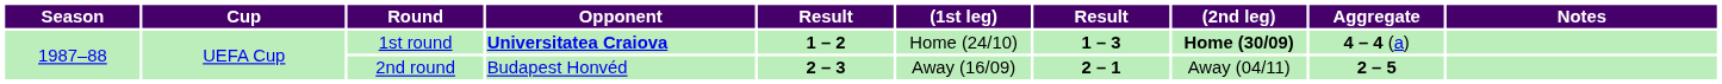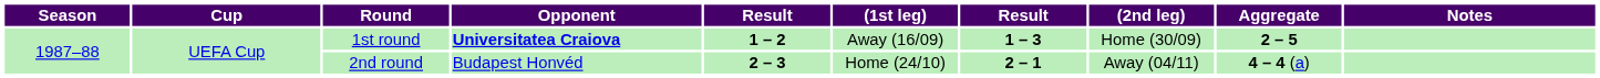 <table style="text-align: center; font-size:13px; width:100%">
 <tr style="background:#460069; color:white">
 <th width=8%>Season</th>
 <th width=12%>Cup</th>
 <th width=8%>Round</th>
 <th width=16%>Opponent</th>
 <th width=8%>Result</th>
 <th width=8%>(1st leg)</th>
 <th width=8%>Result</th>
 <th width=8%>(2nd leg)</th>
 <th width=8%>Aggregate</th>
 <th>Notes</th>
 </tr>
 <tr bgcolor=#BBEEBB>
 <td rowspan=2><a href='#'>1987–88</a></td>
 <td rowspan=2><a href='#'>UEFA Cup</a></td>
 <td><a href='#'>1st round</a></td>
 <td align=left><strong> <a href='#'>Universitatea Craiova</a></strong></td>
 <td><strong>1 – 2</strong></td>
-<td>Home (24/10)</td>
+<td>Away (16/09)</td>
 <td><strong>1 – 3</strong></td>
-<td><strong>Home (30/09)</strong></td>
-<td><strong>4 – 4</strong> (<a href='#'>a</a>)</td>
+<td>Home (30/09)</td>
+<td><strong>2 – 5</strong></td>
 <td></td>
 </tr>
 <tr bgcolor=#BBEEBB>
 <td><a href='#'>2nd round</a></td>
 <td align=left> <a href='#'>Budapest Honvéd</a></td>
 <td><strong>2 – 3</strong></td>
-<td>Away (16/09)</td>
+<td>Home (24/10)</td>
 <td><strong>2 – 1</strong></td>
 <td>Away (04/11)</td>
-<td><strong>2 – 5</strong></td>
+<td><strong>4 – 4</strong> (<a href='#'>a</a>)</td>
 <td></td>
 </tr>
 </table>
